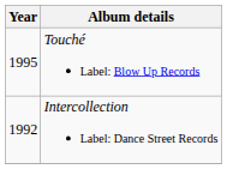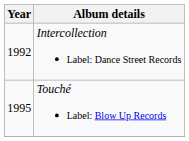 <table class="wikitable" style="text-align:center;">
 <tr>
 <th>Year</th>
 <th>Album details</th>
 </tr>
 <tr>
+<td>1992</td>
+<td align="left"><em>Intercollection</em><br><ul><li><small>Label: Dance Street Records</small></li></ul></td>
+</tr>
+<tr>
 <td>1995</td>
 <td align="left"><em>Touché</em><br><ul><li><small>Label: <a href='#'>Blow Up Records</a></small></li></ul></td>
 </tr>
 <tr>
-<td>1992</td>
-<td align="left"><em>Intercollection</em><br><ul><li><small>Label: Dance Street Records</small></li></ul></td>
-</tr>
-<tr>
 </tr>
 </table>
